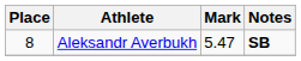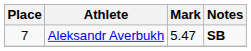 <table class=wikitable>
 <tr>
 <th>Place</th>
 <th>Athlete</th>
 <th>Mark</th>
 <th>Notes</th>
 </tr>
 <tr>
-<td align=center>8</td>
+<td align=center>7</td>
 <td><a href='#'>Aleksandr Averbukh</a></td>
 <td>5.47</td>
 <td><strong>SB</strong></td>
 </tr>
 <tr>
 </tr>
 </table>
